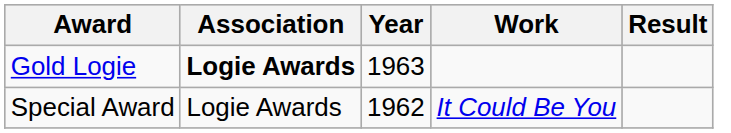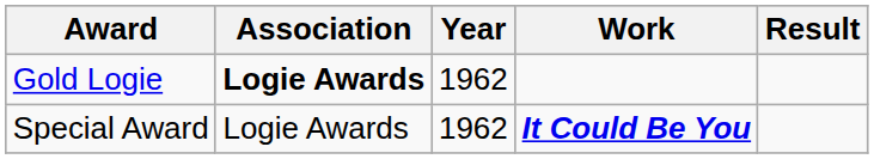 <table class="wikitable">
 <tr>
 <th>Award</th>
 <th>Association</th>
 <th>Year</th>
 <th>Work</th>
 <th>Result</th>
 </tr>
 <tr>
 <td><a href='#'>Gold Logie</a></td>
 <td><strong>Logie Awards</strong></td>
-<td>1963</td>
+<td>1962</td>
 <td></td>
 <td></td>
 </tr>
 <tr>
 <td>Special Award</td>
 <td>Logie Awards</td>
 <td>1962</td>
-<td><em><a href='#'>It Could Be You</a></td>
+<td><strong><em><a href='#'>It Could Be You</a></strong></td>
 <td></td>
 </tr>
 </table>
